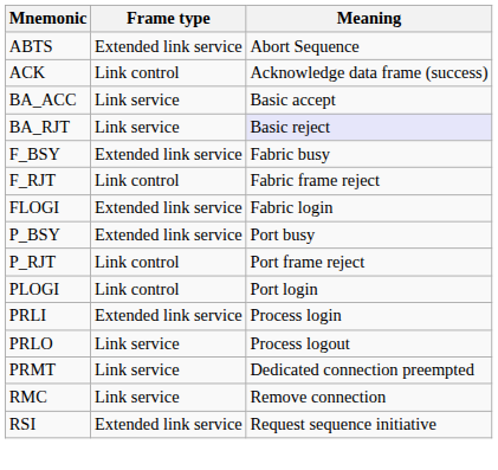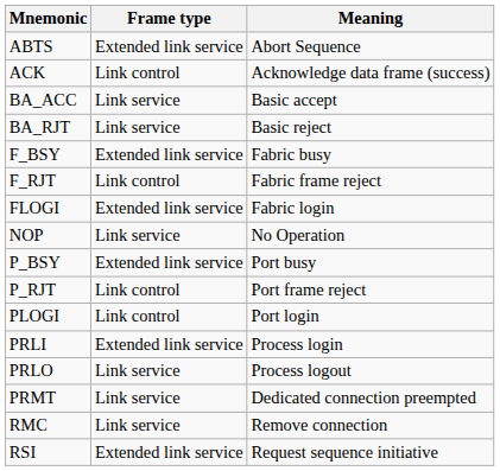 <table class="wikitable">
 <tr>
 <th>Mnemonic</th>
 <th>Frame type</th>
 <th>Meaning</th>
 </tr>
 <tr>
 <td>ABTS</td>
 <td>Extended link service</td>
 <td>Abort Sequence</td>
 </tr>
 <tr>
 <td>ACK</td>
 <td>Link control</td>
 <td>Acknowledge data frame (success)</td>
 </tr>
 <tr>
 <td>BA_ACC</td>
 <td>Link service</td>
 <td>Basic accept</td>
 </tr>
 <tr>
 <td>BA_RJT</td>
 <td>Link service</td>
-<td style="background: lavender;">Basic reject</td>
+<td>Basic reject</td>
 </tr>
 <tr>
 <td>F_BSY</td>
 <td>Extended link service</td>
 <td>Fabric busy</td>
 </tr>
 <tr>
 <td>F_RJT</td>
 <td>Link control</td>
 <td>Fabric frame reject</td>
 </tr>
 <tr>
 <td>FLOGI</td>
 <td>Extended link service</td>
 <td>Fabric login</td>
+</tr>
+<tr>
+<td>NOP</td>
+<td>Link service</td>
+<td>No Operation</td>
 </tr>
 <tr>
 <td>P_BSY</td>
 <td>Extended link service</td>
 <td>Port busy</td>
 </tr>
 <tr>
 <td>P_RJT</td>
 <td>Link control</td>
 <td>Port frame reject</td>
 </tr>
 <tr>
 <td>PLOGI</td>
 <td>Link control</td>
 <td>Port login</td>
 </tr>
 <tr>
 <td>PRLI</td>
 <td>Extended link service</td>
 <td>Process login</td>
 </tr>
 <tr>
 <td>PRLO</td>
 <td>Link service</td>
 <td>Process logout</td>
 </tr>
 <tr>
 <td>PRMT</td>
 <td>Link service</td>
 <td>Dedicated connection preempted</td>
 </tr>
 <tr>
 <td>RMC</td>
 <td>Link service</td>
 <td>Remove connection</td>
 </tr>
 <tr>
 <td>RSI</td>
 <td>Extended link service</td>
 <td>Request sequence initiative</td>
 </tr>
 </table>
